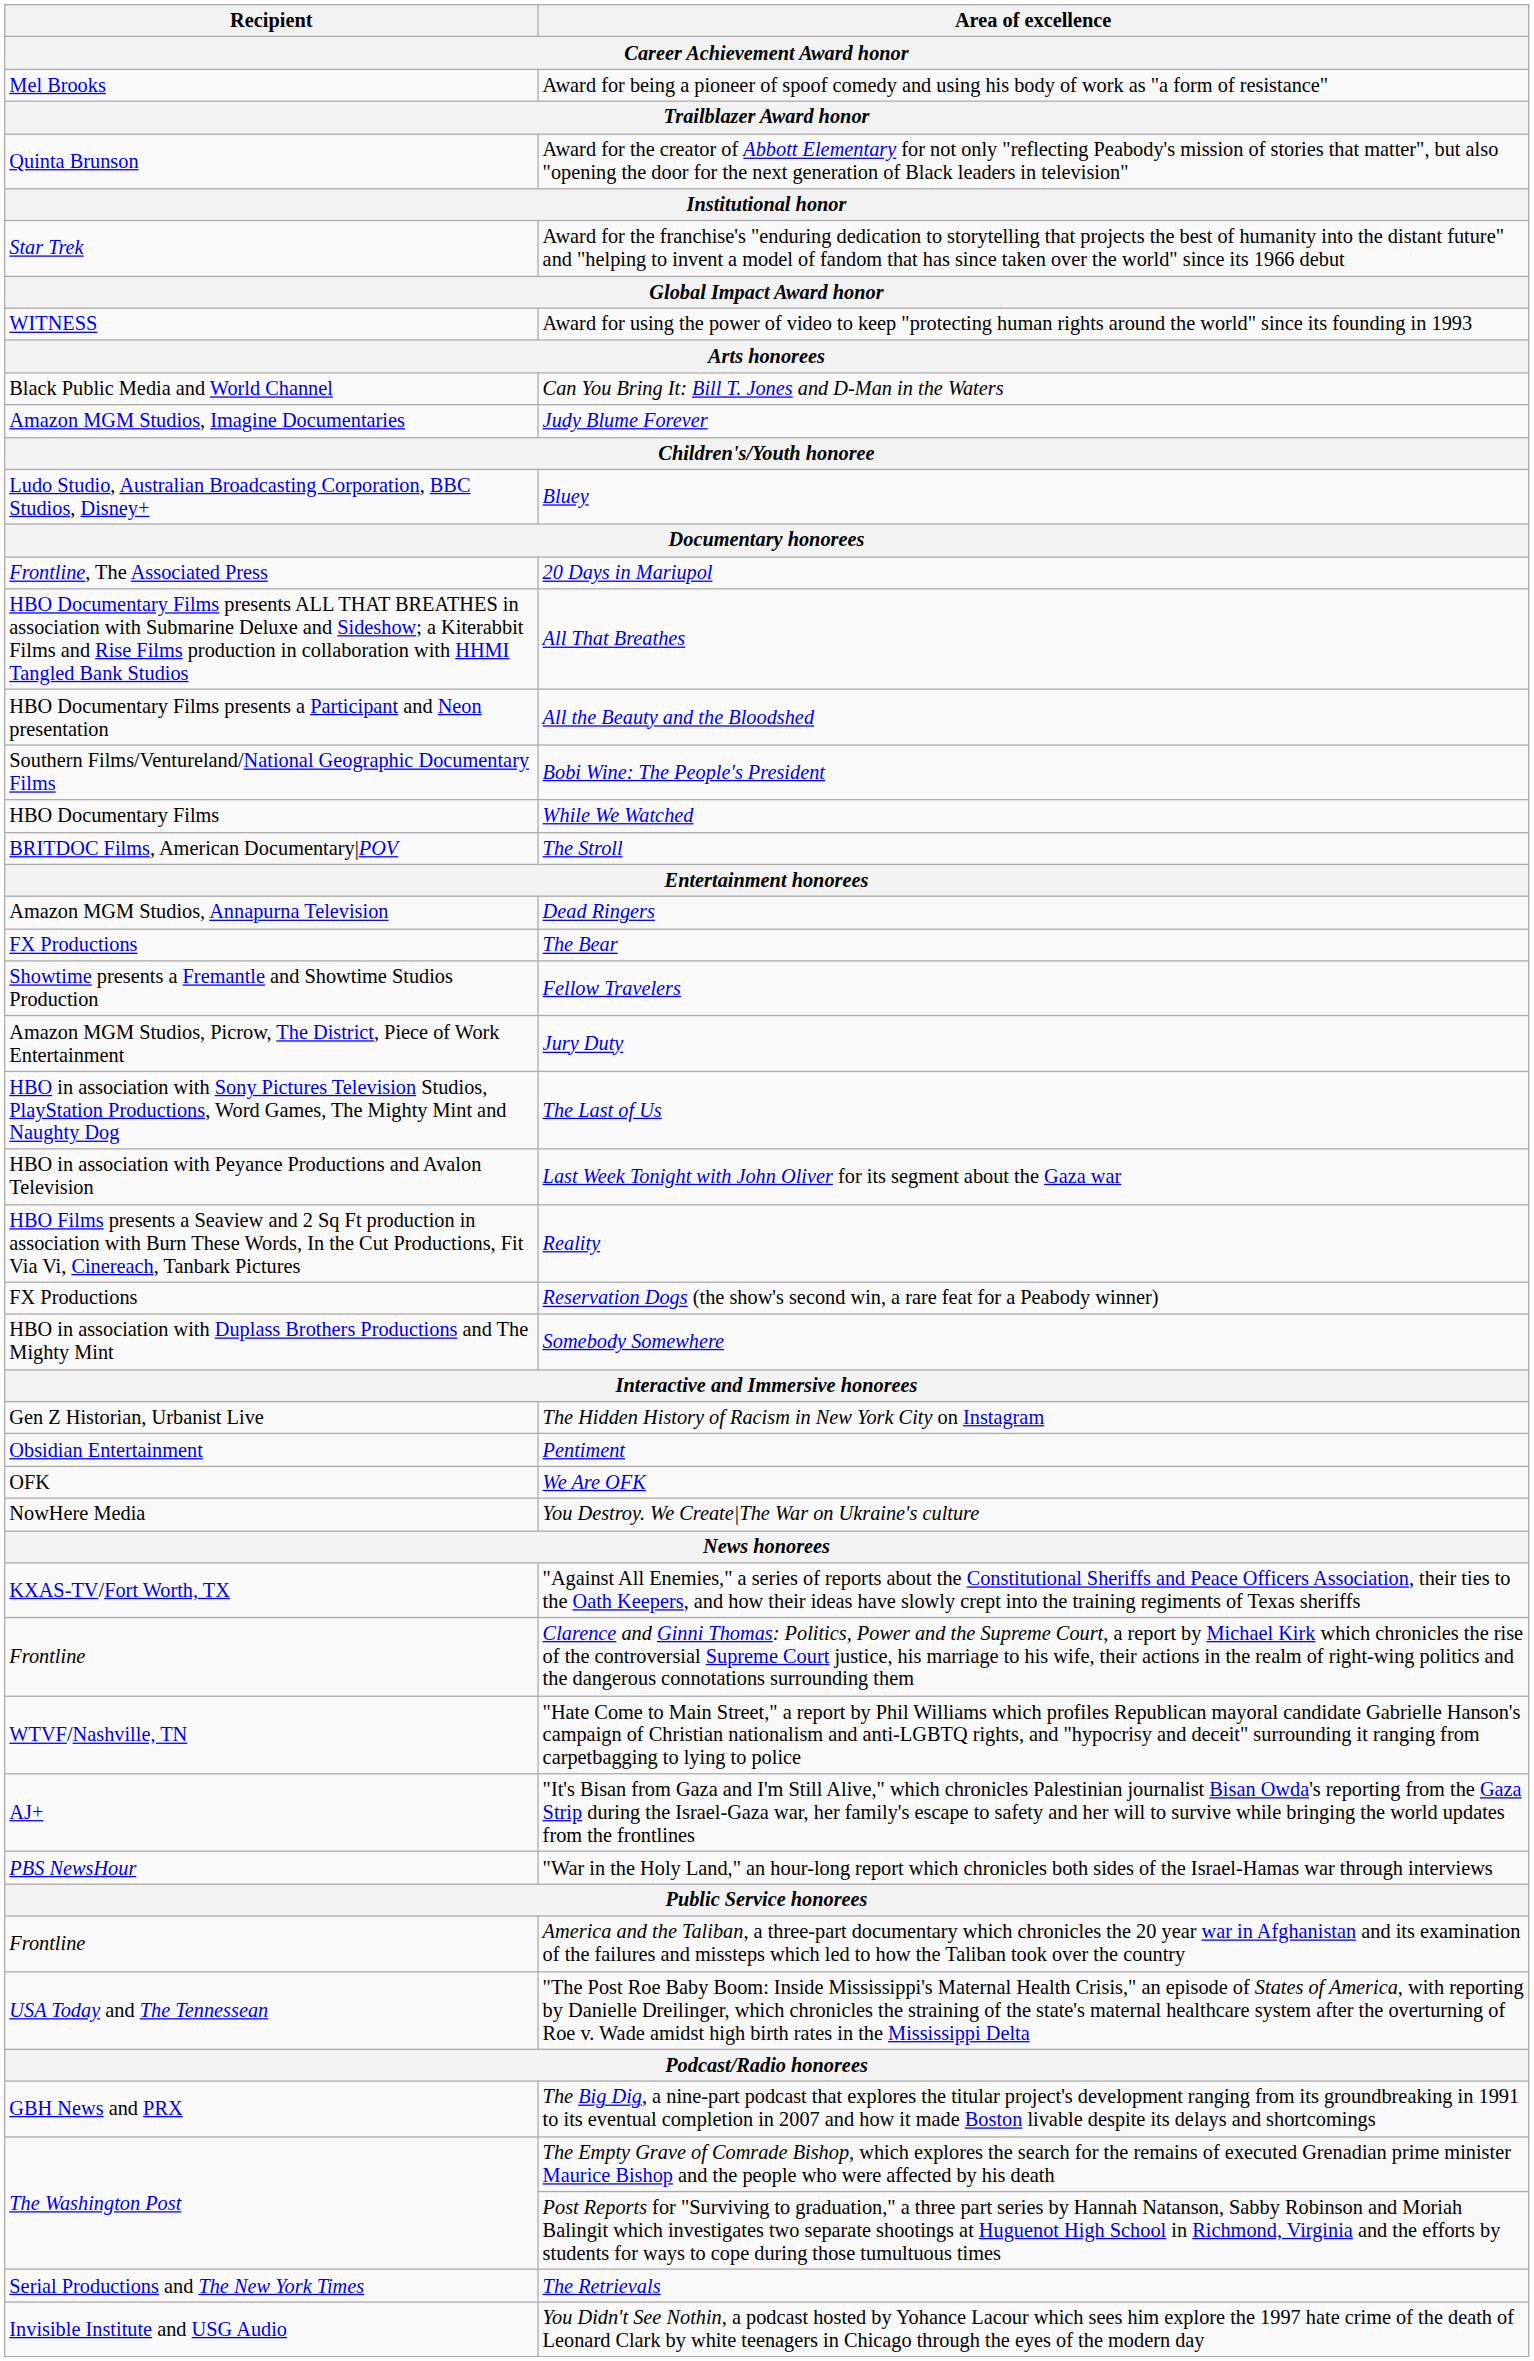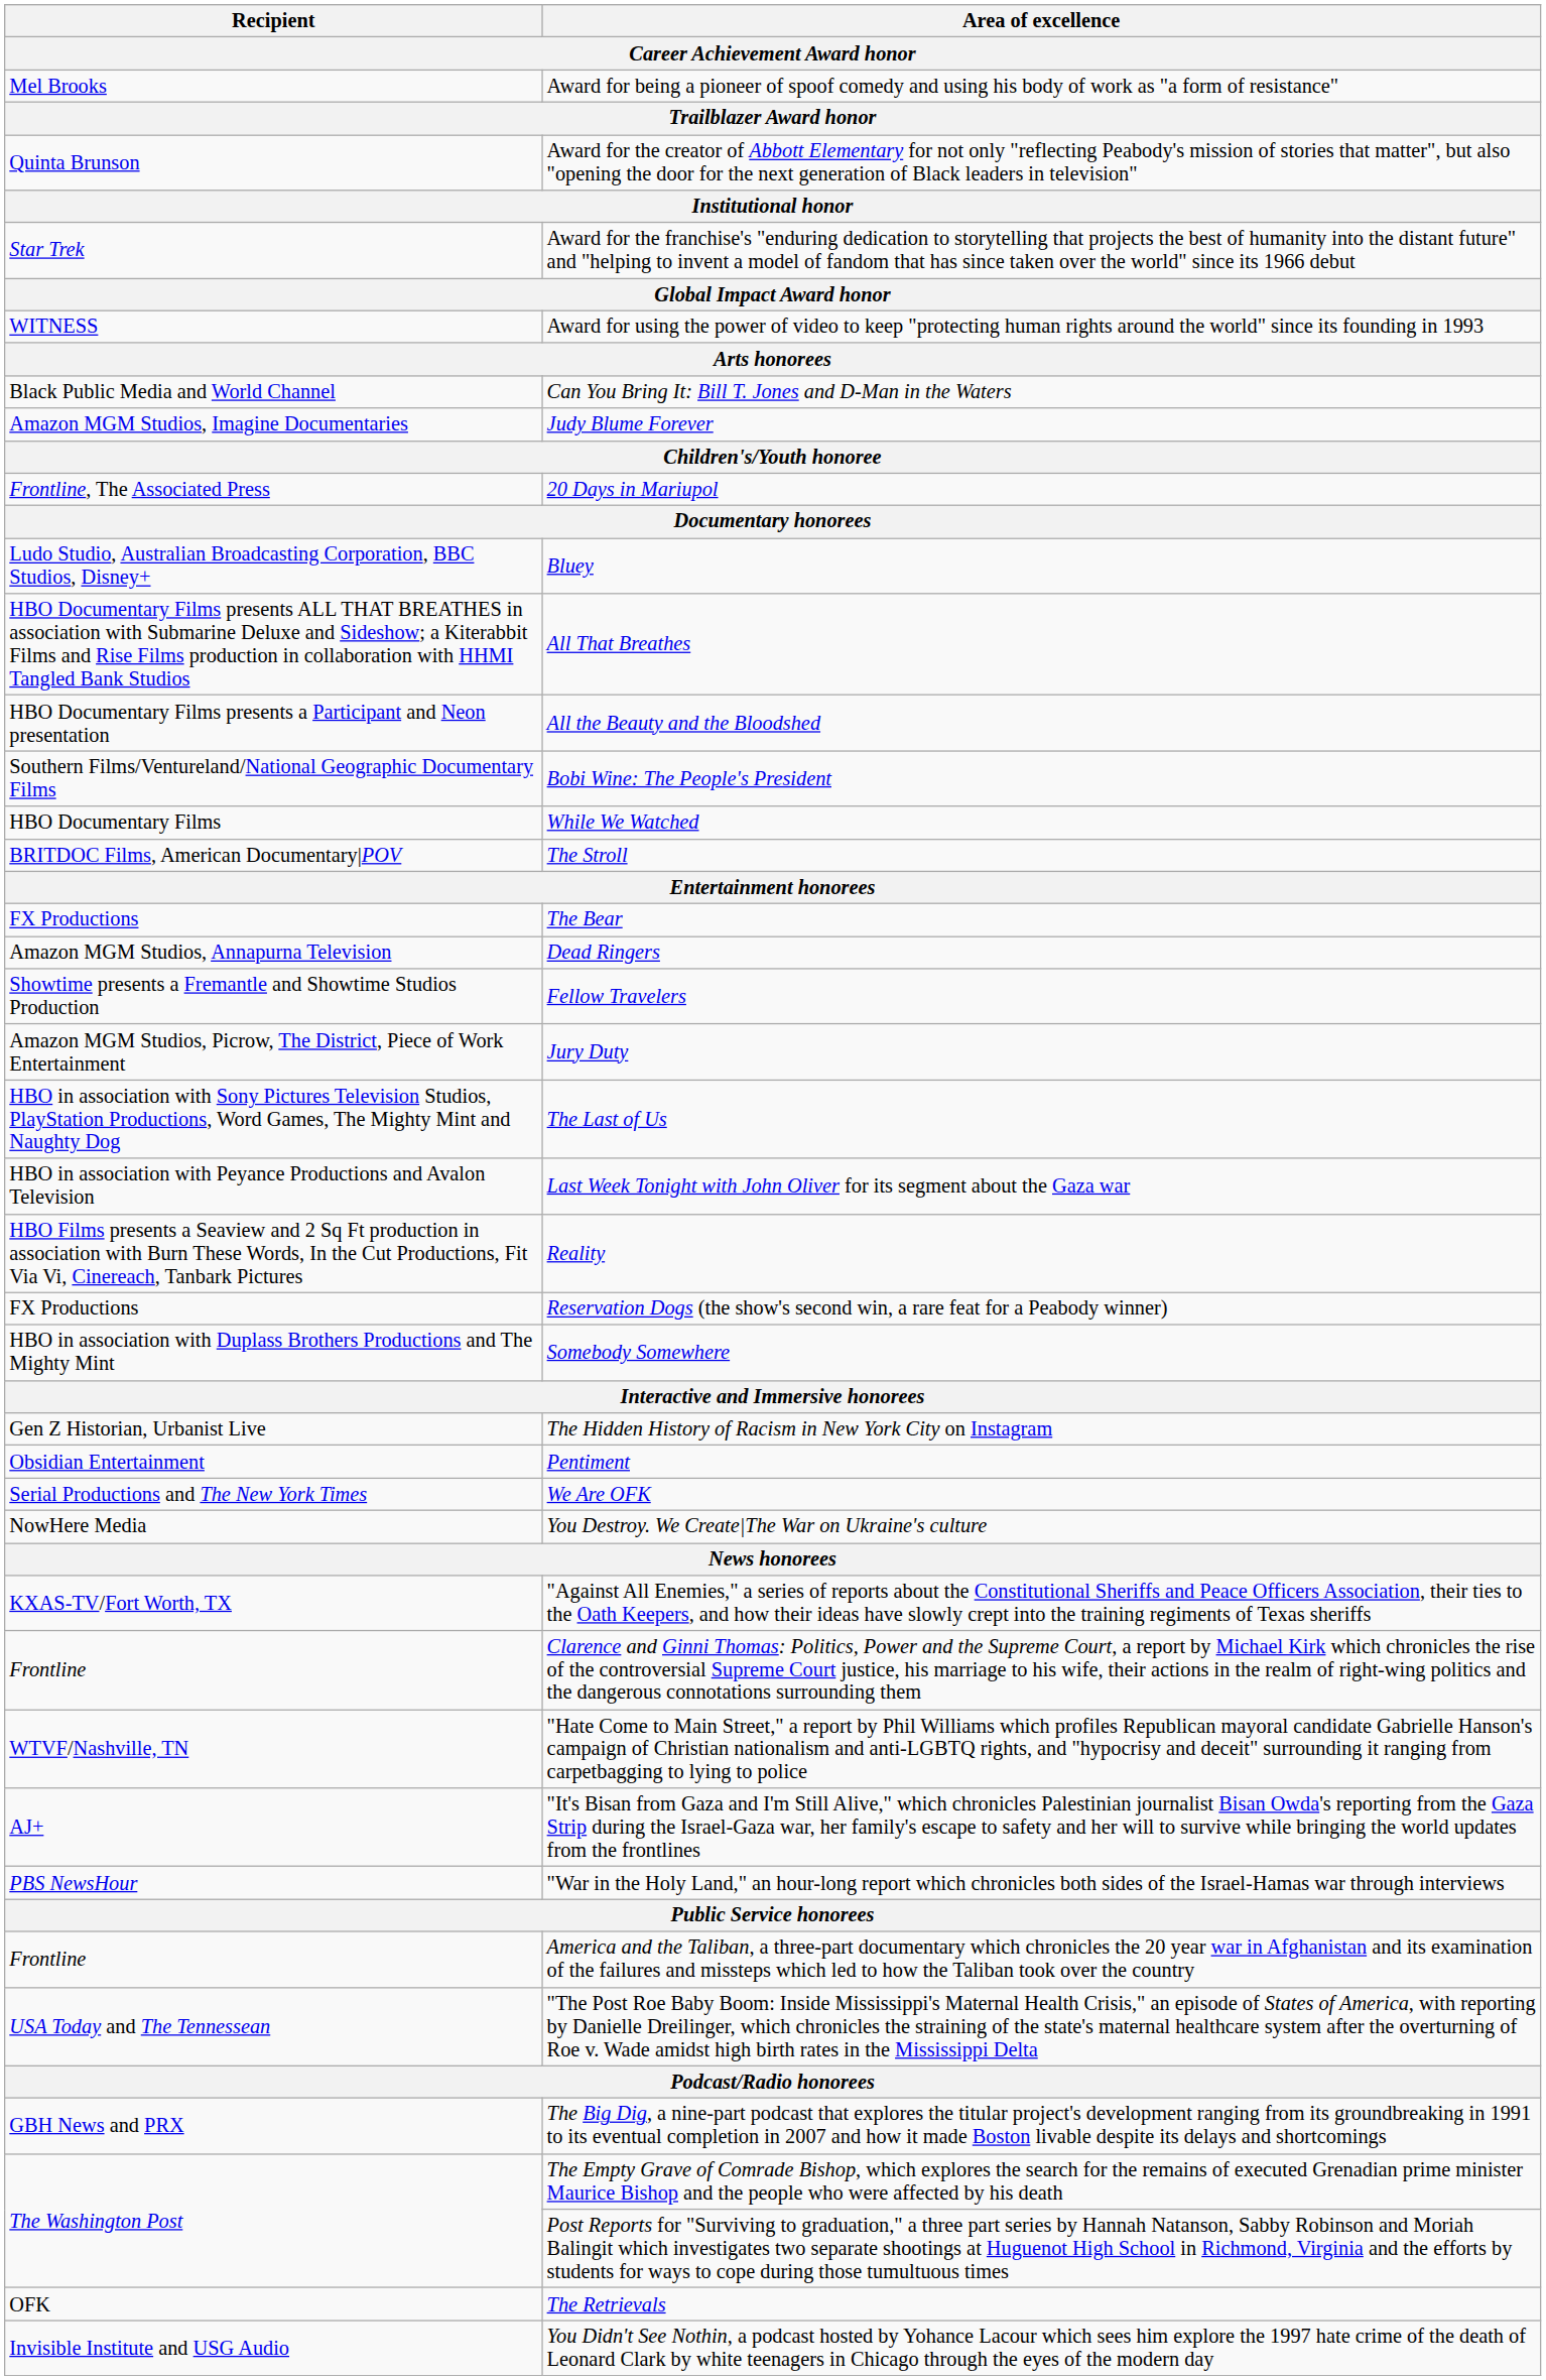 <table class="wikitable" style="width:95%">
 <tr style="background:#ccc;">
 <th style="width:35%;">Recipient</th>
 <th style="width:65%;">Area of excellence</th>
 </tr>
 <tr>
 <th colspan="2"><em>Career Achievement Award honor</em></th>
 </tr>
 <tr>
 <td><a href='#'>Mel Brooks</a></td>
 <td>Award for being a pioneer of spoof comedy and using his body of work as "a form of resistance"</td>
 </tr>
 <tr>
 <th colspan="2"><em>Trailblazer Award honor</em></th>
 </tr>
 <tr>
 <td><a href='#'>Quinta Brunson</a></td>
 <td>Award for the creator of <em><a href='#'>Abbott Elementary</a></em> for not only "reflecting Peabody's mission of stories that matter", but also "opening the door for the next generation of Black leaders in television"</td>
 </tr>
 <tr>
 <th colspan="2"><em>Institutional honor</em></th>
 </tr>
 <tr>
 <td><em><a href='#'>Star Trek</a></em></td>
 <td>Award for the franchise's "enduring dedication to storytelling that projects the best of humanity into the distant future" and "helping to invent a model of fandom that has since taken over the world" since its 1966 debut</td>
 </tr>
 <tr>
 <th colspan="2"><em>Global Impact Award honor</em></th>
 </tr>
 <tr>
 <td><a href='#'>WITNESS</a></td>
 <td>Award for using the power of video to keep "protecting human rights around the world" since its founding in 1993</td>
 </tr>
 <tr>
 <th colspan="2"><em>Arts honorees</em></th>
 </tr>
 <tr>
 <td>Black Public Media and <a href='#'>World Channel</a></td>
 <td><em>Can You Bring It: <a href='#'>Bill T. Jones</a> and D-Man in the Waters</em></td>
 </tr>
 <tr>
 <td><a href='#'>Amazon MGM Studios</a>, <a href='#'>Imagine Documentaries</a></td>
 <td><em><a href='#'>Judy Blume Forever</a></em></td>
 </tr>
 <tr>
 <th colspan="2"><em>Children's/Youth honoree</em></th>
 </tr>
 <tr>
-<td><a href='#'>Ludo Studio</a>, <a href='#'>Australian Broadcasting Corporation</a>, <a href='#'>BBC Studios</a>, <a href='#'>Disney+</a></td>
-<td><em><a href='#'>Bluey</a></em></td>
+<td><em><a href='#'>Frontline</a></em>, The <a href='#'>Associated Press</a></td>
+<td><em><a href='#'>20 Days in Mariupol</a></em></td>
 </tr>
 <tr>
 <th colspan="2"><em>Documentary honorees</em></th>
 </tr>
 <tr>
-<td><em><a href='#'>Frontline</a></em>, The <a href='#'>Associated Press</a></td>
-<td><em><a href='#'>20 Days in Mariupol</a></em></td>
+<td><a href='#'>Ludo Studio</a>, <a href='#'>Australian Broadcasting Corporation</a>, <a href='#'>BBC Studios</a>, <a href='#'>Disney+</a></td>
+<td><em><a href='#'>Bluey</a></em></td>
 </tr>
 <tr>
 <td><a href='#'>HBO Documentary Films</a> presents ALL THAT BREATHES in association with Submarine Deluxe and <a href='#'>Sideshow</a>; a Kiterabbit Films and <a href='#'>Rise Films</a> production in collaboration with <a href='#'>HHMI Tangled Bank Studios</a></td>
 <td><em><a href='#'>All That Breathes</a></em></td>
 </tr>
 <tr>
 <td>HBO Documentary Films presents a <a href='#'>Participant</a> and <a href='#'>Neon</a> presentation</td>
 <td><em><a href='#'>All the Beauty and the Bloodshed</a></em></td>
 </tr>
 <tr>
 <td>Southern Films/Ventureland/<a href='#'>National Geographic Documentary Films</a></td>
 <td><em><a href='#'>Bobi Wine: The People's President</a></em></td>
 </tr>
 <tr>
 <td>HBO Documentary Films</td>
 <td><em><a href='#'>While We Watched</a></em></td>
 </tr>
 <tr>
 <td><a href='#'>BRITDOC Films</a>, American Documentary|<em><a href='#'>POV</a></em><br></td>
 <td><em><a href='#'>The Stroll</a></em></td>
 </tr>
 <tr>
 <th colspan="2"><em>Entertainment honorees</em></th>
 </tr>
 <tr>
+<td><a href='#'>FX Productions</a></td>
+<td><em><a href='#'>The Bear</a></em></td>
+</tr>
+<tr>
 <td>Amazon MGM Studios, <a href='#'>Annapurna Television</a></td>
 <td><em><a href='#'>Dead Ringers</a></em></td>
-</tr>
-<tr>
-<td><a href='#'>FX Productions</a></td>
-<td><em><a href='#'>The Bear</a></em></td>
 </tr>
 <tr>
 <td><a href='#'>Showtime</a> presents a <a href='#'>Fremantle</a> and Showtime Studios Production</td>
 <td><em><a href='#'>Fellow Travelers</a></em></td>
 </tr>
 <tr>
 <td>Amazon MGM Studios, Picrow, <a href='#'>The District</a>, Piece of Work Entertainment</td>
 <td><em><a href='#'>Jury Duty</a></em></td>
 </tr>
 <tr>
 <td><a href='#'>HBO</a> in association with <a href='#'>Sony Pictures Television</a> Studios, <a href='#'>PlayStation Productions</a>, Word Games, The Mighty Mint and <a href='#'>Naughty Dog</a></td>
 <td><em><a href='#'>The Last of Us</a></em></td>
 </tr>
 <tr>
 <td>HBO in association with Peyance Productions and Avalon Television</td>
 <td><em><a href='#'>Last Week Tonight with John Oliver</a></em> for its segment about the <a href='#'>Gaza war</a></td>
 </tr>
 <tr>
 <td><a href='#'>HBO Films</a> presents a Seaview and 2 Sq Ft production in association with Burn These Words, In the Cut Productions, Fit Via Vi, <a href='#'>Cinereach</a>, Tanbark Pictures</td>
 <td><em><a href='#'>Reality</a></em></td>
 </tr>
 <tr>
 <td>FX Productions</td>
 <td><em><a href='#'>Reservation Dogs</a></em> (the show's second win, a rare feat for a Peabody winner)</td>
 </tr>
 <tr>
 <td>HBO in association with <a href='#'>Duplass Brothers Productions</a> and The Mighty Mint</td>
 <td><em><a href='#'>Somebody Somewhere</a></em></td>
 </tr>
 <tr>
 <th colspan="2"><em>Interactive and Immersive honorees</em></th>
 </tr>
 <tr>
 <td>Gen Z Historian, Urbanist Live</td>
 <td><em>The Hidden History of Racism in New York City</em> on <a href='#'>Instagram</a></td>
 </tr>
 <tr>
 <td><a href='#'>Obsidian Entertainment</a></td>
 <td><em><a href='#'>Pentiment</a></em></td>
 </tr>
 <tr>
-<td>OFK</td>
+<td><a href='#'>Serial Productions</a> and <em><a href='#'>The New York Times</a></em></td>
 <td><em><a href='#'>We Are OFK</a></em></td>
 </tr>
 <tr>
 <td>NowHere Media</td>
 <td><em>You Destroy. We Create|The War on Ukraine's culture</em></td>
 </tr>
 <tr>
 <th colspan="2"><em>News honorees</em></th>
 </tr>
 <tr>
 <td><a href='#'>KXAS-TV</a>/<a href='#'>Fort Worth, TX</a></td>
 <td>"Against All Enemies," a series of reports about the <a href='#'>Constitutional Sheriffs and Peace Officers Association</a>, their ties to the <a href='#'>Oath Keepers</a>, and how their ideas have slowly crept into the training regiments of Texas sheriffs</td>
 </tr>
 <tr>
 <td><em>Frontline</em></td>
 <td><em><a href='#'>Clarence</a> and <a href='#'>Ginni Thomas</a>: Politics, Power and the Supreme Court</em>, a report by <a href='#'>Michael Kirk</a> which chronicles the rise of the controversial <a href='#'>Supreme Court</a> justice, his marriage to his wife, their actions in the realm of right-wing politics and the dangerous connotations surrounding them</td>
 </tr>
 <tr>
 <td><a href='#'>WTVF</a>/<a href='#'>Nashville, TN</a></td>
 <td>"Hate Come to Main Street," a report by Phil Williams which profiles Republican mayoral candidate Gabrielle Hanson's campaign of Christian nationalism and anti-LGBTQ rights, and "hypocrisy and deceit" surrounding it ranging from carpetbagging to lying to police</td>
 </tr>
 <tr>
 <td><a href='#'>AJ+</a></td>
 <td>"It's Bisan from Gaza and I'm Still Alive," which chronicles Palestinian journalist <a href='#'>Bisan Owda</a>'s reporting from the <a href='#'>Gaza Strip</a> during the Israel-Gaza war, her family's escape to safety and her will to survive while bringing the world updates from the frontlines</td>
 </tr>
 <tr>
 <td><em><a href='#'>PBS NewsHour</a></em></td>
 <td>"War in the Holy Land," an hour-long report which chronicles both sides of the Israel-Hamas war through interviews</td>
 </tr>
 <tr>
 <th colspan="2"><em>Public Service honorees</em></th>
 </tr>
 <tr>
 <td><em>Frontline</em></td>
 <td><em>America and the Taliban</em>, a three-part documentary which chronicles the 20 year <a href='#'>war in Afghanistan</a> and its examination of the failures and missteps which led to how the Taliban took over the country</td>
 </tr>
 <tr>
 <td><em><a href='#'>USA Today</a></em> and <em><a href='#'>The Tennessean</a></em></td>
 <td>"The Post Roe Baby Boom: Inside Mississippi's Maternal Health Crisis," an episode of <em>States of America</em>, with reporting by Danielle Dreilinger, which chronicles the straining of the state's maternal healthcare system after the overturning of Roe v. Wade amidst high birth rates in the <a href='#'>Mississippi Delta</a></td>
 </tr>
 <tr>
 <th colspan="2"><em>Podcast/Radio honorees</em></th>
 </tr>
 <tr>
 <td><a href='#'>GBH News</a> and <a href='#'>PRX</a></td>
 <td><em>The <a href='#'>Big Dig</a></em>, a nine-part podcast that explores the titular project's development ranging from its groundbreaking in 1991 to its eventual completion in 2007 and how it made <a href='#'>Boston</a> livable despite its delays and shortcomings</td>
 </tr>
 <tr>
 <td rowspan="2"><em><a href='#'>The Washington Post</a></em></td>
 <td><em>The Empty Grave of Comrade Bishop</em>, which explores the search for the remains of executed Grenadian prime minister <a href='#'>Maurice Bishop</a> and the people who were affected by his death</td>
 </tr>
 <tr>
 <td><em>Post Reports</em> for "Surviving to graduation," a three part series by Hannah Natanson, Sabby Robinson and Moriah Balingit which investigates two separate shootings at <a href='#'>Huguenot High School</a> in <a href='#'>Richmond, Virginia</a> and the efforts by students for ways to cope during those tumultuous times</td>
 </tr>
 <tr>
-<td><a href='#'>Serial Productions</a> and <em><a href='#'>The New York Times</a></em></td>
+<td>OFK</td>
 <td><em><a href='#'>The Retrievals</a></em></td>
 </tr>
 <tr>
 <td><a href='#'>Invisible Institute</a> and <a href='#'>USG Audio</a></td>
 <td><em>You Didn't See Nothin</em>, a podcast hosted by Yohance Lacour which sees him explore the 1997 hate crime of the death of Leonard Clark by white teenagers in Chicago through the eyes of the modern day</td>
 </tr>
 </table>
